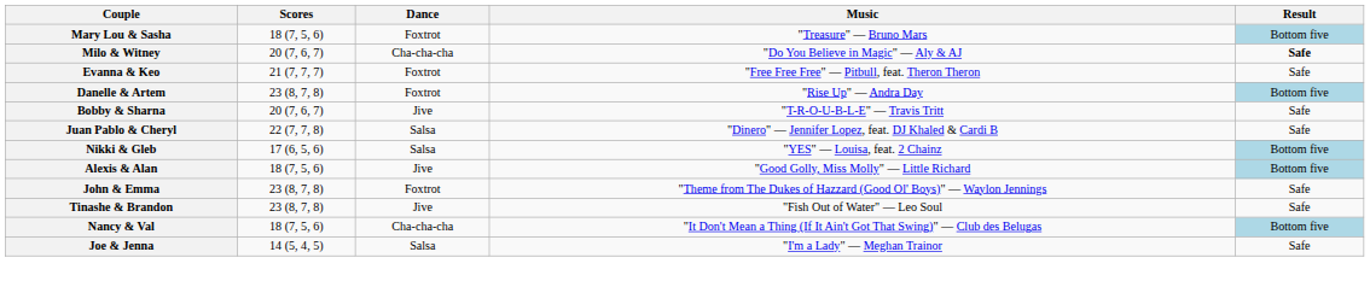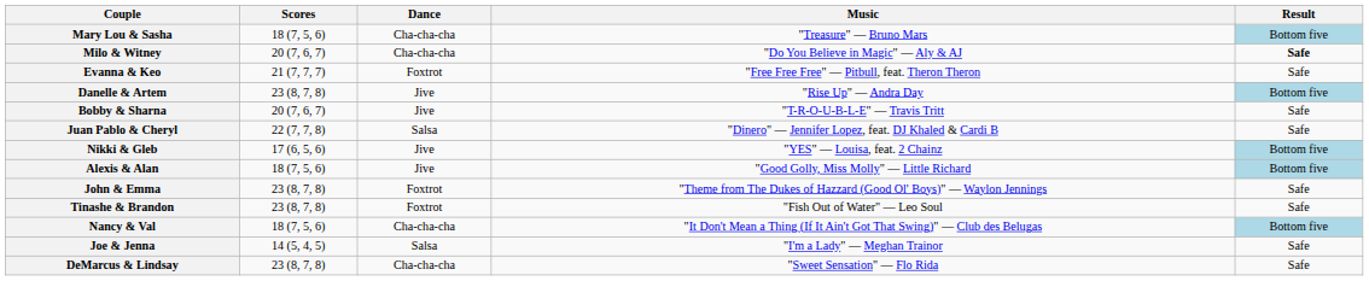 <table class="wikitable sortable" style="text-align:center; width:90%">
 <tr>
 <th scope="col">Couple</th>
 <th scope="col">Scores</th>
 <th scope="col" class="unsortable">Dance</th>
 <th scope="col" class="unsortable">Music</th>
 <th scope="col" class="unsortable">Result</th>
 </tr>
 <tr>
 <th scope="row">Mary Lou & Sasha</th>
 <td>18  (7, 5, 6)</td>
-<td>Foxtrot</td>
+<td>Cha-cha-cha</td>
 <td>"<a href='#'>Treasure</a>" — <a href='#'>Bruno Mars</a></td>
 <td bgcolor=lightblue>Bottom five</td>
 </tr>
 <tr>
 <th scope="row">Milo & Witney</th>
 <td>20  (7, 6, 7)</td>
 <td>Cha-cha-cha</td>
 <td>"<a href='#'>Do You Believe in Magic</a>" — <a href='#'>Aly & AJ</a></td>
 <td><strong>Safe</strong></td>
 </tr>
 <tr>
 <th scope="row">Evanna & Keo</th>
 <td>21 (7, 7, 7)</td>
 <td>Foxtrot</td>
 <td>"<a href='#'>Free Free Free</a>" — <a href='#'>Pitbull</a>, feat. <a href='#'>Theron Theron</a></td>
 <td>Safe</td>
 </tr>
 <tr>
 <th scope="row">Danelle & Artem</th>
 <td>23 (8, 7, 8)</td>
-<td>Foxtrot</td>
+<td>Jive</td>
 <td>"<a href='#'>Rise Up</a>" — <a href='#'>Andra Day</a></td>
 <td bgcolor=lightblue>Bottom five</td>
 </tr>
 <tr>
 <th scope="row">Bobby & Sharna</th>
 <td>20 (7, 6, 7)</td>
 <td>Jive</td>
 <td>"<a href='#'>T-R-O-U-B-L-E</a>" — <a href='#'>Travis Tritt</a></td>
 <td>Safe</td>
 </tr>
 <tr>
 <th scope="row">Juan Pablo & Cheryl</th>
 <td>22  (7, 7, 8)</td>
 <td>Salsa</td>
 <td>"<a href='#'>Dinero</a>" — <a href='#'>Jennifer Lopez</a>, feat. <a href='#'>DJ Khaled</a> & <a href='#'>Cardi B</a></td>
 <td>Safe</td>
 </tr>
 <tr>
 <th scope="row">Nikki & Gleb</th>
 <td>17  (6, 5, 6)</td>
-<td>Salsa</td>
+<td>Jive</td>
 <td>"<a href='#'>YES</a>" — <a href='#'>Louisa</a>, feat. <a href='#'>2 Chainz</a></td>
 <td bgcolor=lightblue>Bottom five</td>
 </tr>
 <tr>
 <th scope="row">Alexis & Alan</th>
 <td>18  (7, 5, 6)</td>
 <td>Jive</td>
 <td>"<a href='#'>Good Golly, Miss Molly</a>" — <a href='#'>Little Richard</a></td>
 <td bgcolor=lightblue>Bottom five</td>
 </tr>
 <tr>
 <th scope="row">John & Emma</th>
 <td>23  (8, 7, 8)</td>
 <td>Foxtrot</td>
 <td>"<a href='#'>Theme from The Dukes of Hazzard (Good Ol' Boys)</a>" — <a href='#'>Waylon Jennings</a></td>
 <td>Safe</td>
 </tr>
 <tr>
 <th scope="row">Tinashe & Brandon</th>
 <td>23  (8, 7, 8)</td>
-<td>Jive</td>
+<td>Foxtrot</td>
 <td>"Fish Out of Water" — Leo Soul</td>
 <td>Safe</td>
 </tr>
 <tr>
 <th scope="row">Nancy & Val</th>
 <td>18  (7, 5, 6)</td>
 <td>Cha-cha-cha</td>
 <td>"<a href='#'>It Don't Mean a Thing (If It Ain't Got That Swing)</a>" — <a href='#'>Club des Belugas</a></td>
 <td bgcolor=lightblue>Bottom five</td>
 </tr>
 <tr>
 <th scope="row">Joe & Jenna</th>
 <td>14  (5, 4, 5)</td>
 <td>Salsa</td>
 <td>"<a href='#'>I'm a Lady</a>" — <a href='#'>Meghan Trainor</a></td>
 <td>Safe</td>
 </tr>
+<tr>
+<th scope="row">DeMarcus & Lindsay</th>
+<td>23 (8, 7, 8)</td>
+<td>Cha-cha-cha</td>
+<td>"<a href='#'>Sweet Sensation</a>" — <a href='#'>Flo Rida</a></td>
+<td>Safe</td>
+</tr>
 </table>
